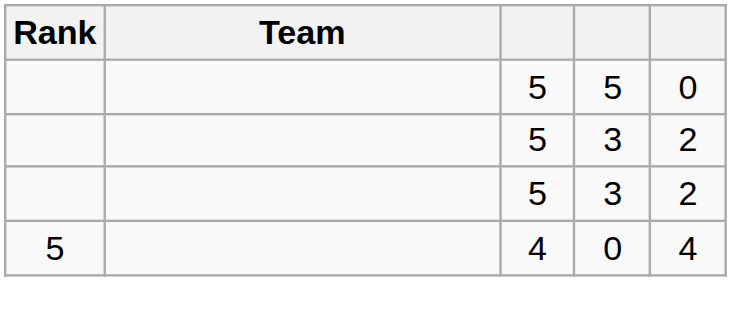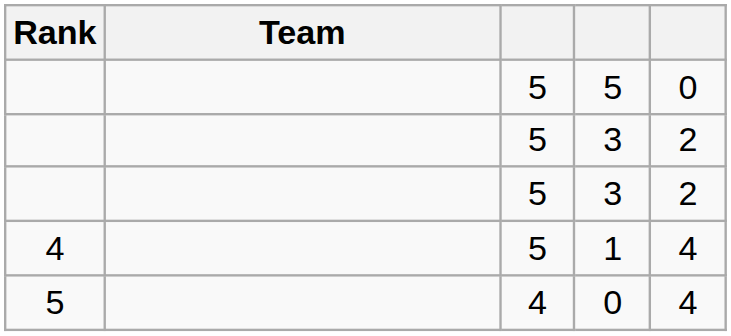 <table class="wikitable" style="text-align:center; font-size:90%;">
 <tr>
 <th width=35>Rank</th>
 <th width=160>Team</th>
 <th width=25></th>
 <th width=25></th>
 <th width=25></th>
 </tr>
 <tr>
 <td></td>
 <td align=left></td>
 <td>5</td>
 <td>5</td>
 <td>0</td>
 </tr>
 <tr>
 <td></td>
 <td align=left></td>
 <td>5</td>
 <td>3</td>
 <td>2</td>
 </tr>
 <tr>
 <td></td>
 <td align=left></td>
 <td>5</td>
 <td>3</td>
 <td>2</td>
 </tr>
 <tr>
+<td>4</td>
+<td align=left></td>
+<td>5</td>
+<td>1</td>
+<td>4</td>
+</tr>
+<tr>
 <td>5</td>
 <td align=left></td>
 <td>4</td>
 <td>0</td>
 <td>4</td>
 </tr>
 </table>
